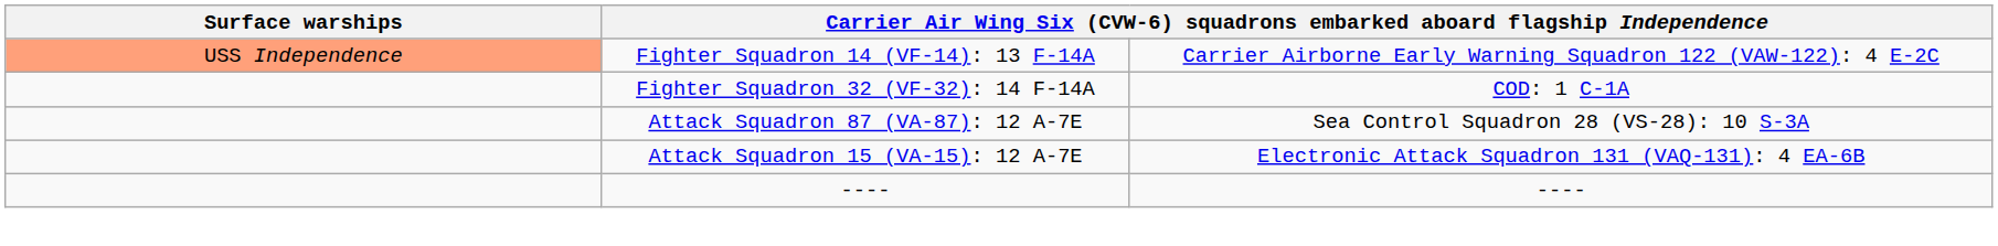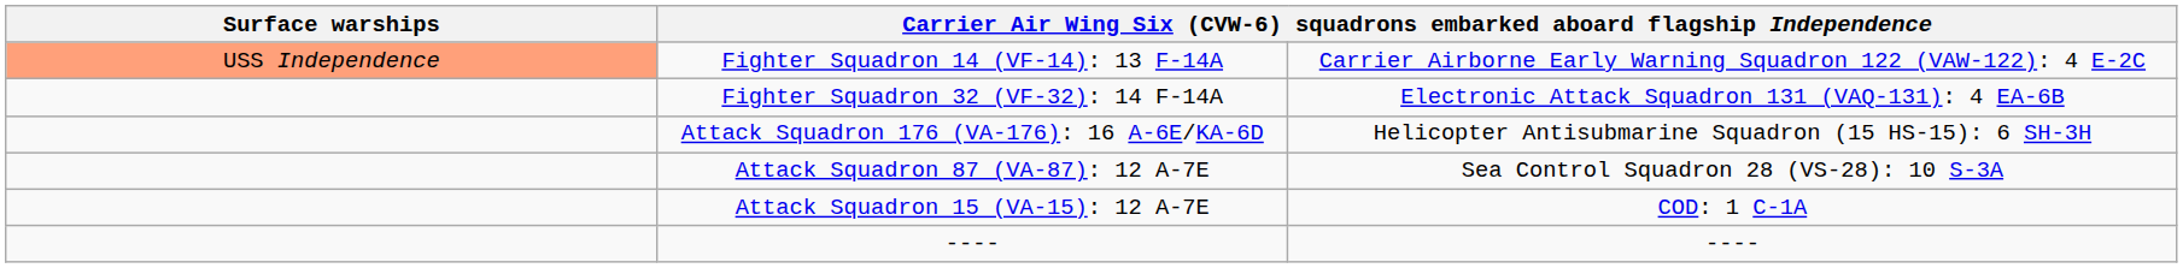 <table class="wikitable" style="text-align:center" width=99%>
 <tr>
 <th colspan="1" width="30%" align="center">Surface warships</th>
 <th colspan="2" align="center"><a href='#'>Carrier Air Wing Six</a> (CVW-6) squadrons embarked aboard flagship <em>Independence</em></th>
 </tr>
 <tr>
 <td style="background: lightsalmon;">USS <em>Independence</em></td>
 <td><a href='#'>Fighter Squadron 14 (VF-14)</a>: 13 <a href='#'>F-14A</a></td>
 <td><a href='#'>Carrier Airborne Early Warning Squadron 122 (VAW-122)</a>: 4 <a href='#'>E-2C</a></td>
 </tr>
 <tr>
 <td></td>
 <td><a href='#'>Fighter Squadron 32 (VF-32)</a>: 14 F-14A</td>
-<td><a href='#'>COD</a>: 1 <a href='#'>C-1A</a></td>
+<td><a href='#'>Electronic Attack Squadron 131 (VAQ-131)</a>: 4 <a href='#'>EA-6B</a></td>
+</tr>
+<tr>
+<td></td>
+<td><a href='#'>Attack Squadron 176 (VA-176)</a>: 16 <a href='#'>A-6E</a>/<a href='#'>KA-6D</a></td>
+<td>Helicopter Antisubmarine Squadron (15 HS-15): 6 <a href='#'>SH-3H</a></td>
 </tr>
 <tr>
 <td></td>
 <td><a href='#'>Attack Squadron 87 (VA-87)</a>: 12 A-7E</td>
 <td VS-28>Sea Control Squadron 28 (VS-28): 10 <a href='#'>S-3A</a></td>
 </tr>
 <tr>
 <td></td>
 <td><a href='#'>Attack Squadron 15 (VA-15)</a>: 12 A-7E</td>
-<td><a href='#'>Electronic Attack Squadron 131 (VAQ-131)</a>: 4 <a href='#'>EA-6B</a></td>
+<td><a href='#'>COD</a>: 1 <a href='#'>C-1A</a></td>
 </tr>
 <tr>
 <td></td>
 <td>----</td>
 <td>----</td>
 </tr>
 </table>
